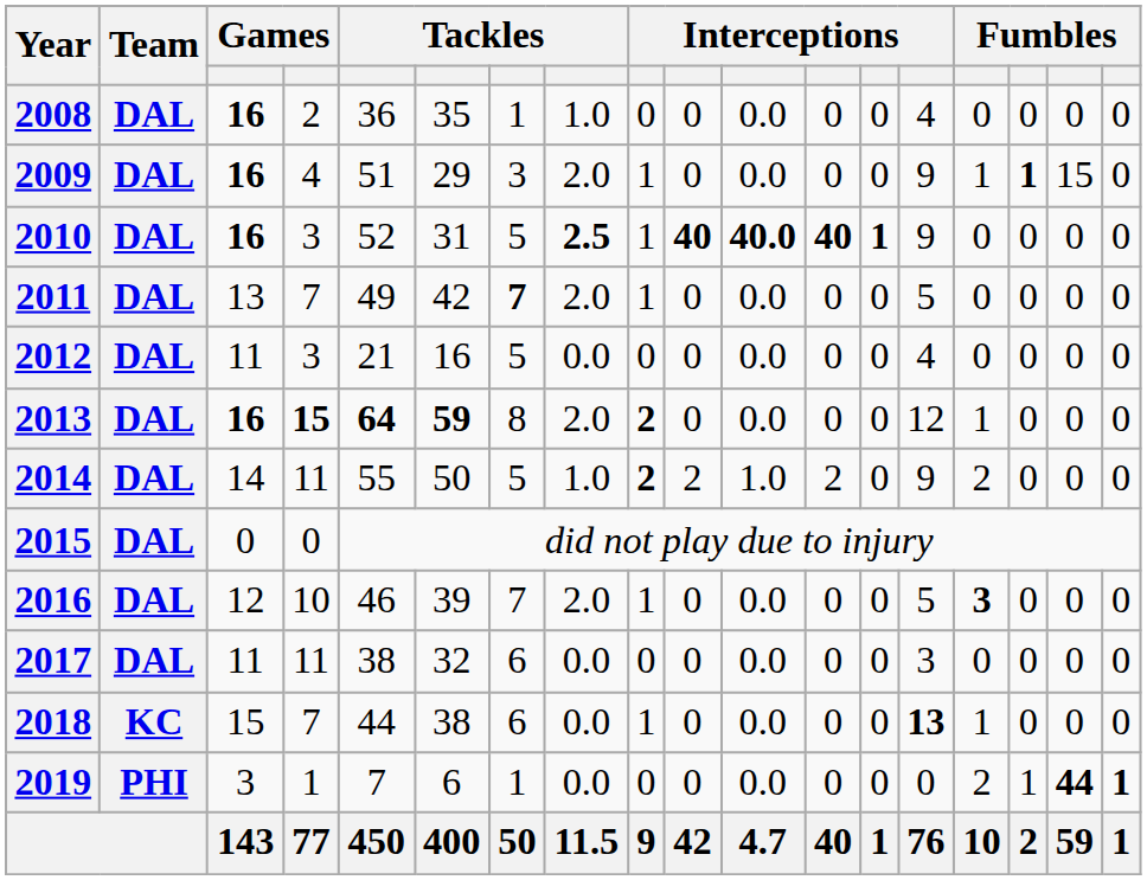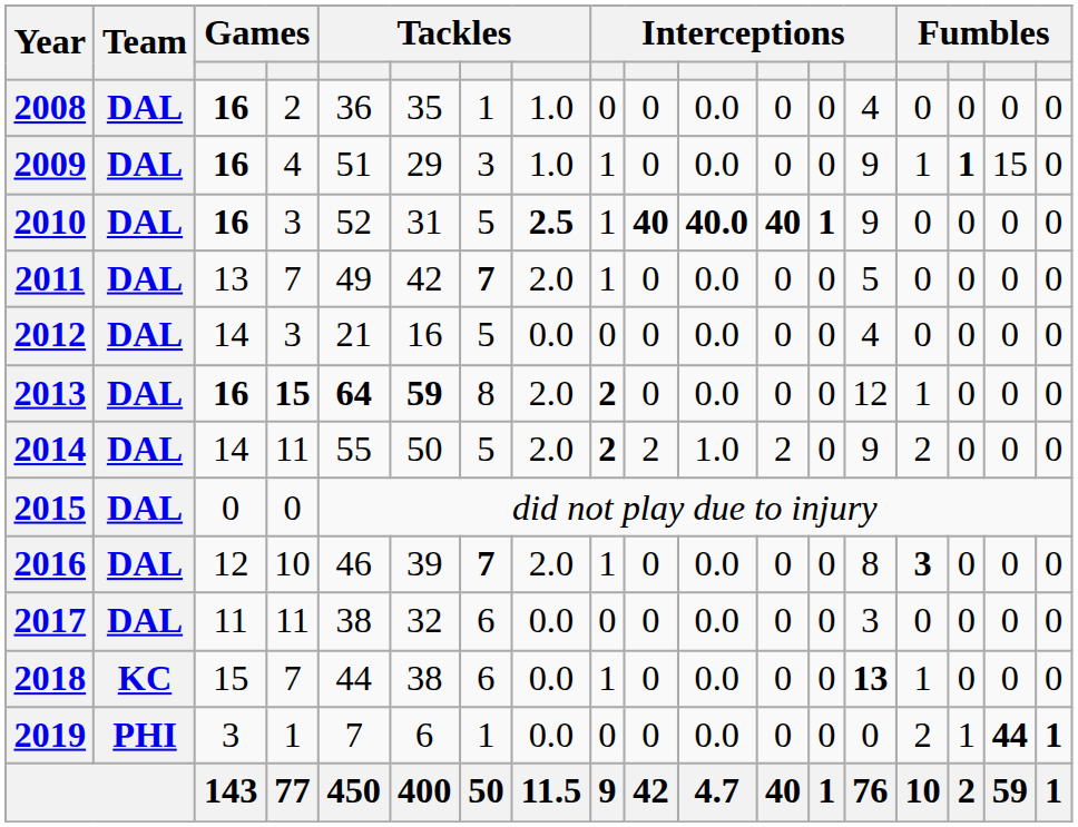 <table class="wikitable"  style="text-align:center;">
 <tr>
 <th rowspan="2">Year</th>
 <th rowspan="2">Team</th>
 <th colspan="2">Games</th>
 <th colspan="4">Tackles</th>
 <th colspan="6">Interceptions</th>
 <th colspan="4">Fumbles</th>
 </tr>
 <tr>
 <th></th>
 <th></th>
 <th></th>
 <th></th>
 <th></th>
 <th></th>
 <th></th>
 <th></th>
 <th></th>
 <th></th>
 <th></th>
 <th></th>
 <th></th>
 <th></th>
 <th></th>
 <th></th>
 </tr>
 <tr>
 <th><a href='#'>2008</a></th>
 <th><a href='#'>DAL</a></th>
 <td><strong>16</strong></td>
 <td>2</td>
 <td>36</td>
 <td>35</td>
 <td>1</td>
 <td>1.0</td>
 <td>0</td>
 <td>0</td>
 <td>0.0</td>
 <td>0</td>
 <td>0</td>
 <td>4</td>
 <td>0</td>
 <td>0</td>
 <td>0</td>
 <td>0</td>
 </tr>
 <tr>
 <th><a href='#'>2009</a></th>
 <th><a href='#'>DAL</a></th>
 <td><strong>16</strong></td>
 <td>4</td>
 <td>51</td>
 <td>29</td>
 <td>3</td>
-<td>2.0</td>
+<td>1.0</td>
 <td>1</td>
 <td>0</td>
 <td>0.0</td>
 <td>0</td>
 <td>0</td>
 <td>9</td>
 <td>1</td>
 <td><strong>1</strong></td>
 <td>15</td>
 <td>0</td>
 </tr>
 <tr>
 <th><a href='#'>2010</a></th>
 <th><a href='#'>DAL</a></th>
 <td><strong>16</strong></td>
 <td>3</td>
 <td>52</td>
 <td>31</td>
 <td>5</td>
 <td><strong>2.5</strong></td>
 <td>1</td>
 <td><strong>40</strong></td>
 <td><strong>40.0</strong></td>
 <td><strong>40</strong></td>
 <td><strong>1</strong></td>
 <td>9</td>
 <td>0</td>
 <td>0</td>
 <td>0</td>
 <td>0</td>
 </tr>
 <tr>
 <th><a href='#'>2011</a></th>
 <th><a href='#'>DAL</a></th>
 <td>13</td>
 <td>7</td>
 <td>49</td>
 <td>42</td>
 <td><strong>7</strong></td>
 <td>2.0</td>
 <td>1</td>
 <td>0</td>
 <td>0.0</td>
 <td>0</td>
 <td>0</td>
 <td>5</td>
 <td>0</td>
 <td>0</td>
 <td>0</td>
 <td>0</td>
 </tr>
 <tr>
 <th><a href='#'>2012</a></th>
 <th><a href='#'>DAL</a></th>
-<td>11</td>
+<td>14</td>
 <td>3</td>
 <td>21</td>
 <td>16</td>
 <td>5</td>
 <td>0.0</td>
 <td>0</td>
 <td>0</td>
 <td>0.0</td>
 <td>0</td>
 <td>0</td>
 <td>4</td>
 <td>0</td>
 <td>0</td>
 <td>0</td>
 <td>0</td>
 </tr>
 <tr>
 <th><a href='#'>2013</a></th>
 <th><a href='#'>DAL</a></th>
 <td><strong>16</strong></td>
 <td><strong>15</strong></td>
 <td><strong>64</strong></td>
 <td><strong>59</strong></td>
 <td>8</td>
 <td>2.0</td>
 <td><strong>2</strong></td>
 <td>0</td>
 <td>0.0</td>
 <td>0</td>
 <td>0</td>
 <td>12</td>
 <td>1</td>
 <td>0</td>
 <td>0</td>
 <td>0</td>
 </tr>
 <tr>
 <th><a href='#'>2014</a></th>
 <th><a href='#'>DAL</a></th>
 <td>14</td>
 <td>11</td>
 <td>55</td>
 <td>50</td>
 <td>5</td>
-<td>1.0</td>
+<td>2.0</td>
 <td><strong>2</strong></td>
 <td>2</td>
 <td>1.0</td>
 <td>2</td>
 <td>0</td>
 <td>9</td>
 <td>2</td>
 <td>0</td>
 <td>0</td>
 <td>0</td>
 </tr>
 <tr>
 <th><a href='#'>2015</a></th>
 <th><a href='#'>DAL</a></th>
 <td>0</td>
 <td>0</td>
 <td colspan="14"><em>did not play due to injury</em></td>
 </tr>
 <tr>
 <th><a href='#'>2016</a></th>
 <th><a href='#'>DAL</a></th>
 <td>12</td>
 <td>10</td>
 <td>46</td>
 <td>39</td>
-<td>7</td>
+<td><strong>7</strong></td>
 <td>2.0</td>
 <td>1</td>
 <td>0</td>
 <td>0.0</td>
 <td>0</td>
 <td>0</td>
-<td>5</td>
+<td>8</td>
 <td><strong>3</strong></td>
 <td>0</td>
 <td>0</td>
 <td>0</td>
 </tr>
 <tr>
 <th><a href='#'>2017</a></th>
 <th><a href='#'>DAL</a></th>
 <td>11</td>
 <td>11</td>
 <td>38</td>
 <td>32</td>
 <td>6</td>
 <td>0.0</td>
 <td>0</td>
 <td>0</td>
 <td>0.0</td>
 <td>0</td>
 <td>0</td>
 <td>3</td>
 <td>0</td>
 <td>0</td>
 <td>0</td>
 <td>0</td>
 </tr>
 <tr>
 <th><a href='#'>2018</a></th>
 <th><a href='#'>KC</a></th>
 <td>15</td>
 <td>7</td>
 <td>44</td>
 <td>38</td>
 <td>6</td>
 <td>0.0</td>
 <td>1</td>
 <td>0</td>
 <td>0.0</td>
 <td>0</td>
 <td>0</td>
 <td><strong>13</strong></td>
 <td>1</td>
 <td>0</td>
 <td>0</td>
 <td>0</td>
 </tr>
 <tr>
 <th><a href='#'>2019</a></th>
 <th><a href='#'>PHI</a></th>
 <td>3</td>
 <td>1</td>
 <td>7</td>
 <td>6</td>
 <td>1</td>
 <td>0.0</td>
 <td>0</td>
 <td>0</td>
 <td>0.0</td>
 <td>0</td>
 <td>0</td>
 <td>0</td>
 <td>2</td>
 <td>1</td>
 <td><strong>44</strong></td>
 <td><strong>1</strong></td>
 </tr>
 <tr>
 <th colspan="2"></th>
 <th>143</th>
 <th>77</th>
 <th>450</th>
 <th>400</th>
 <th>50</th>
 <th>11.5</th>
 <th>9</th>
 <th>42</th>
 <th>4.7</th>
 <th>40</th>
 <th>1</th>
 <th>76</th>
 <th>10</th>
 <th>2</th>
 <th>59</th>
 <th>1</th>
 </tr>
 </table>
